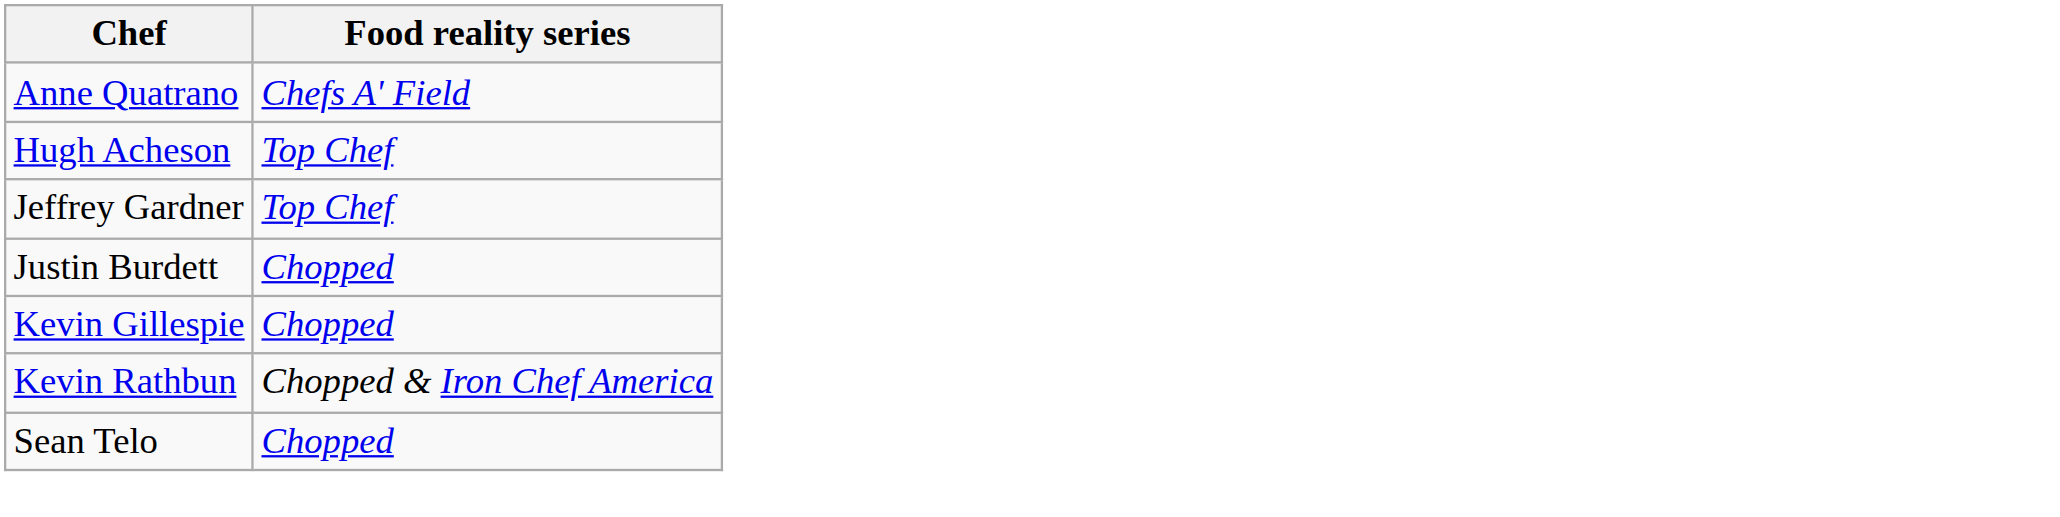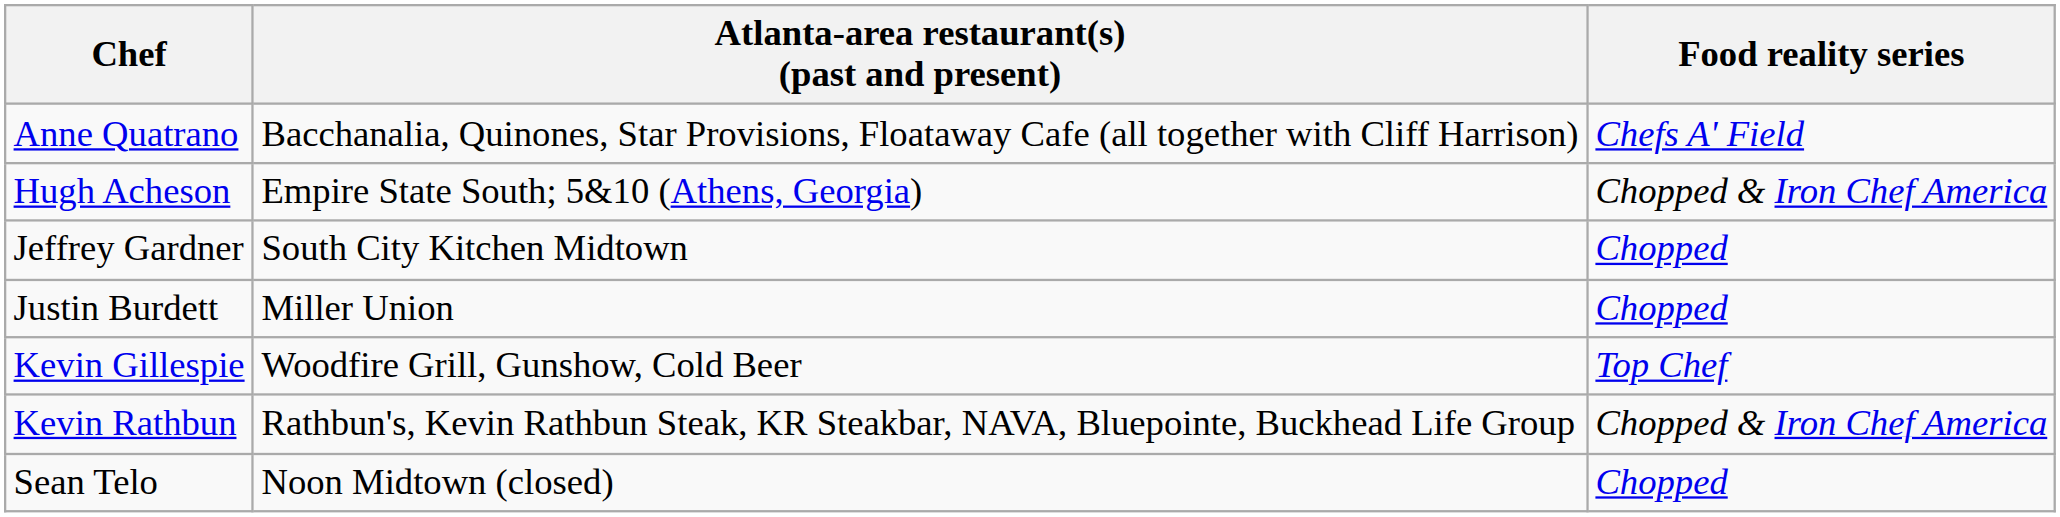 <table class="wikitable sortable">
 <tr>
 <th>Chef</th>
+<th>Atlanta-area restaurant(s)<br>(past and present)</th>
 <th>Food reality series</th>
 </tr>
 <tr>
 <td><a href='#'>Anne Quatrano</a></td>
+<td>Bacchanalia, Quinones, Star Provisions, Floataway Cafe (all together with Cliff Harrison)</td>
 <td><em><a href='#'>Chefs A' Field</a></em></td>
 </tr>
 <tr>
 <td><a href='#'>Hugh Acheson</a></td>
-<td><em><a href='#'>Top Chef</a></em></td>
+<td>Empire State South; 5&10 (<a href='#'>Athens, Georgia</a>)</td>
+<td><em>Chopped & <a href='#'>Iron Chef America</a></em></td>
 </tr>
 <tr>
 <td>Jeffrey Gardner</td>
-<td><em><a href='#'>Top Chef</a></em></td>
+<td>South City Kitchen Midtown</td>
+<td><em><a href='#'>Chopped</a></em></td>
 </tr>
 <tr>
 <td>Justin Burdett</td>
+<td>Miller Union</td>
 <td><em><a href='#'>Chopped</a></em></td>
 </tr>
 <tr>
 <td><a href='#'>Kevin Gillespie</a></td>
-<td><em><a href='#'>Chopped</a></em></td>
+<td>Woodfire Grill, Gunshow, Cold Beer</td>
+<td><em><a href='#'>Top Chef</a></em></td>
 </tr>
 <tr>
 <td><a href='#'>Kevin Rathbun</a></td>
+<td>Rathbun's, Kevin Rathbun Steak, KR Steakbar, NAVA, Bluepointe, Buckhead Life Group</td>
 <td><em>Chopped & <a href='#'>Iron Chef America</a></em></td>
 </tr>
 <tr>
 <td>Sean Telo</td>
+<td>Noon Midtown (closed)</td>
 <td><em><a href='#'>Chopped</a></em></td>
 </tr>
 </table>
